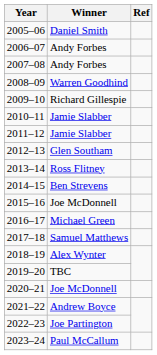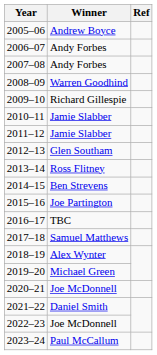 <table class="wikitable">
 <tr>
 <th>Year</th>
 <th>Winner</th>
 <th>Ref</th>
 </tr>
 <tr>
 <td>2005–06</td>
-<td> <a href='#'>Daniel Smith</a></td>
+<td> <a href='#'>Andrew Boyce</a></td>
 <td></td>
 </tr>
 <tr>
 <td>2006–07</td>
 <td> Andy Forbes</td>
 <td></td>
 </tr>
 <tr>
 <td>2007–08</td>
 <td> Andy Forbes</td>
 <td></td>
 </tr>
 <tr>
 <td>2008–09</td>
 <td> <a href='#'>Warren Goodhind</a></td>
 <td></td>
 </tr>
 <tr>
 <td>2009–10</td>
 <td> Richard Gillespie</td>
 <td></td>
 </tr>
 <tr>
 <td>2010–11</td>
 <td> <a href='#'>Jamie Slabber</a></td>
 <td></td>
 </tr>
 <tr>
 <td>2011–12</td>
 <td> <a href='#'>Jamie Slabber</a></td>
 </tr>
 <tr>
 <td>2012–13</td>
 <td> <a href='#'>Glen Southam</a></td>
 <td></td>
 </tr>
 <tr>
 <td>2013–14</td>
 <td> <a href='#'>Ross Flitney</a></td>
 <td></td>
 </tr>
 <tr>
 <td>2014–15</td>
 <td> <a href='#'>Ben Strevens</a></td>
 <td></td>
 </tr>
 <tr>
 <td>2015–16</td>
-<td> Joe McDonnell</td>
+<td> <a href='#'>Joe Partington</a></td>
 <td></td>
 </tr>
 <tr>
 <td>2016–17</td>
-<td> <a href='#'>Michael Green</a></td>
+<td> TBC</td>
 </tr>
 <tr>
 <td>2017–18</td>
 <td> <a href='#'>Samuel Matthews</a></td>
 <td></td>
 </tr>
 <tr>
 <td>2018–19</td>
 <td> <a href='#'>Alex Wynter</a></td>
 </tr>
 <tr>
 <td>2019–20</td>
-<td> TBC</td>
+<td> <a href='#'>Michael Green</a></td>
 </tr>
 <tr>
 <td>2020–21</td>
 <td> <a href='#'>Joe McDonnell</a></td>
 <td></td>
 </tr>
 <tr>
 <td>2021–22</td>
-<td> <a href='#'>Andrew Boyce</a></td>
+<td> <a href='#'>Daniel Smith</a></td>
 </tr>
 <tr>
 <td>2022–23</td>
-<td> <a href='#'>Joe Partington</a></td>
+<td> Joe McDonnell</td>
 </tr>
 <tr>
 <td>2023–24</td>
 <td> <a href='#'>Paul McCallum</a></td>
 <td></td>
 </tr>
 </table>
